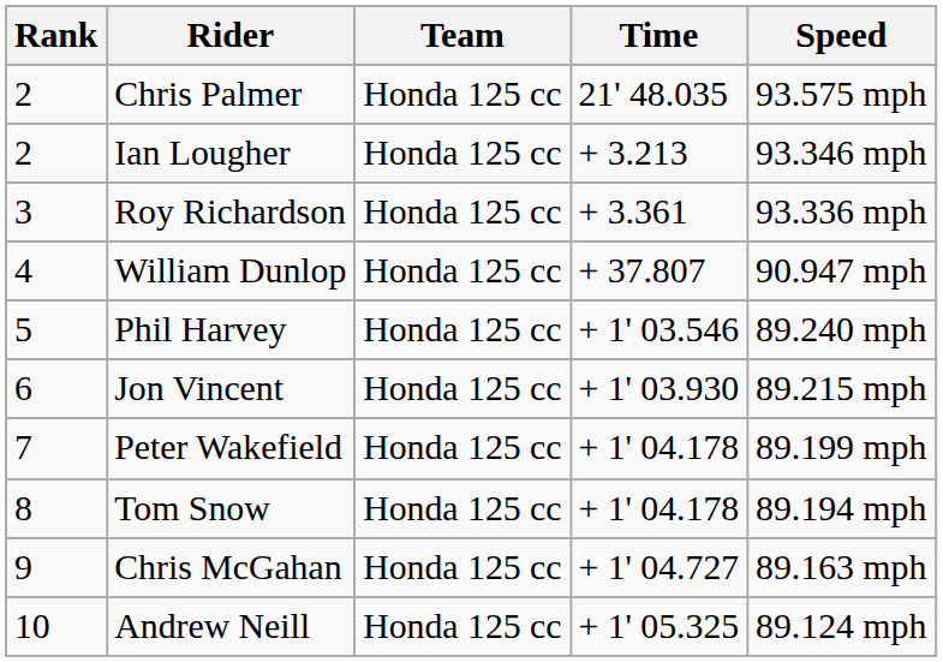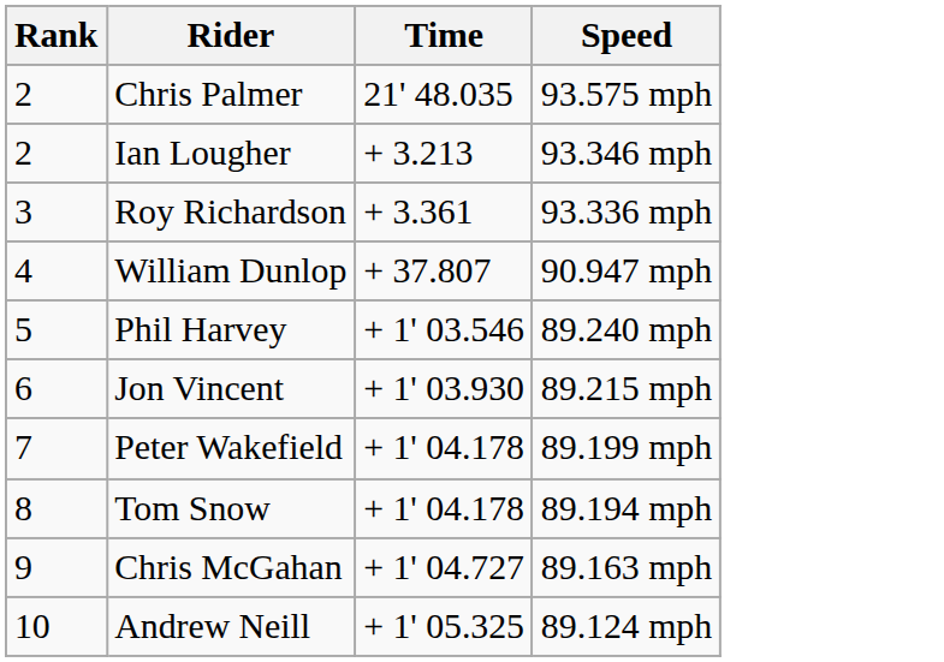 <table class="wikitable" style="font-size: 95%;">
 <tr style="background:#efefef;">
 <th>Rank</th>
 <th>Rider</th>
-<th>Team</th>
 <th>Time</th>
 <th>Speed</th>
 </tr>
 <tr>
 <td>2</td>
 <td> Chris Palmer</td>
-<td>Honda 125 cc</td>
 <td>21' 48.035</td>
 <td>93.575 mph</td>
 </tr>
 <tr>
 <td>2</td>
 <td> Ian Lougher</td>
-<td>Honda 125 cc</td>
 <td>+ 3.213</td>
 <td>93.346 mph</td>
 </tr>
 <tr>
 <td>3</td>
 <td> Roy Richardson</td>
-<td>Honda 125 cc</td>
 <td>+ 3.361</td>
 <td>93.336 mph</td>
 </tr>
 <tr>
 <td>4</td>
 <td> William Dunlop</td>
-<td>Honda 125 cc</td>
 <td>+ 37.807</td>
 <td>90.947 mph</td>
 </tr>
 <tr>
 <td>5</td>
 <td> Phil Harvey</td>
-<td>Honda 125 cc</td>
 <td>+ 1' 03.546</td>
 <td>89.240 mph</td>
 </tr>
 <tr>
 <td>6</td>
 <td> Jon Vincent</td>
-<td>Honda 125 cc</td>
 <td>+ 1' 03.930</td>
 <td>89.215 mph</td>
 </tr>
 <tr>
 <td>7</td>
 <td> Peter Wakefield</td>
-<td>Honda 125 cc</td>
 <td>+ 1' 04.178</td>
 <td>89.199 mph</td>
 </tr>
 <tr>
 <td>8</td>
 <td> Tom Snow</td>
-<td>Honda 125 cc</td>
 <td>+ 1' 04.178</td>
 <td>89.194 mph</td>
 </tr>
 <tr>
 <td>9</td>
 <td> Chris McGahan</td>
-<td>Honda 125 cc</td>
 <td>+ 1' 04.727</td>
 <td>89.163 mph</td>
 </tr>
 <tr>
 <td>10</td>
 <td> Andrew Neill</td>
-<td>Honda 125 cc</td>
 <td>+ 1' 05.325</td>
 <td>89.124 mph</td>
 </tr>
 </table>
